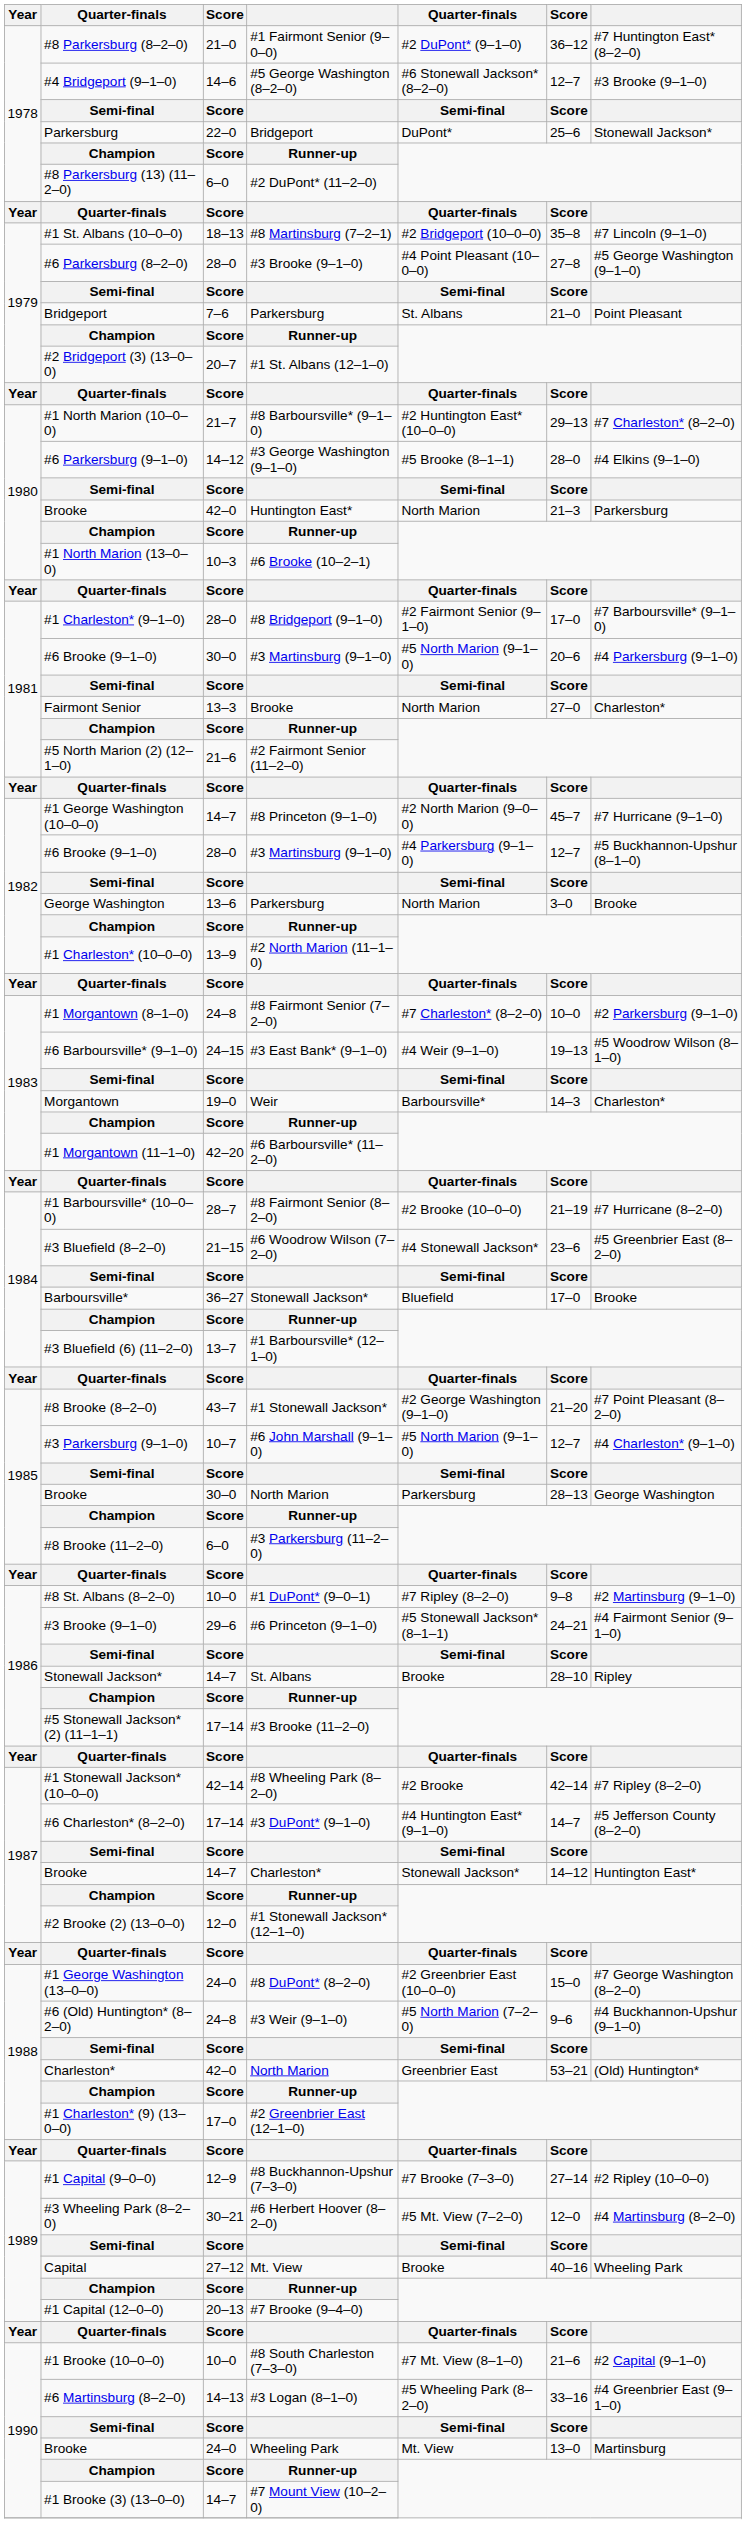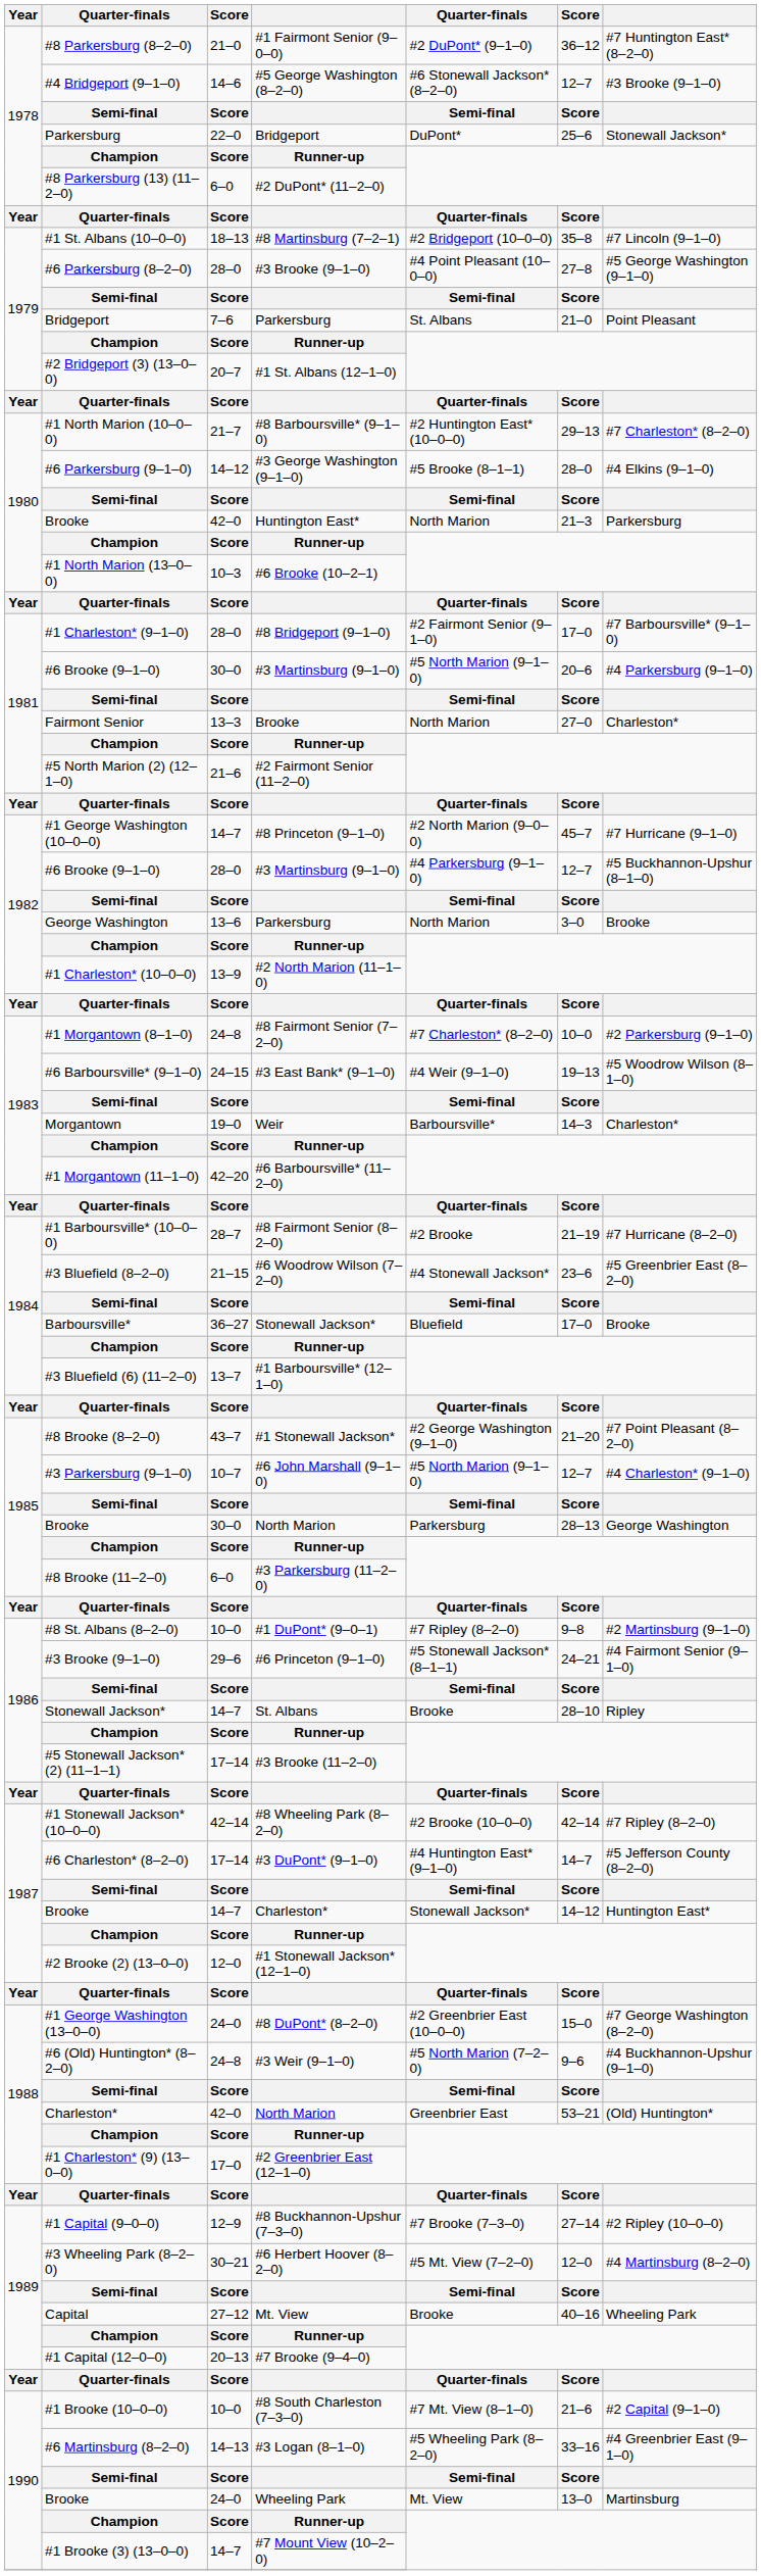 <table class="wikitable">
 <tr>
 <th>Year</th>
 <th>Quarter-finals</th>
 <th>Score</th>
 <th></th>
 <th>Quarter-finals</th>
 <th>Score</th>
 <th></th>
 </tr>
 <tr>
 <td rowspan=6 style="text-align: center;">1978</td>
 <td>#8 <a href='#'>Parkersburg</a> (8–2–0)</td>
 <td>21–0</td>
 <td>#1 Fairmont Senior (9–0–0)</td>
 <td>#2 <a href='#'>DuPont*</a> (9–1–0)</td>
 <td>36–12</td>
 <td>#7 Huntington East* (8–2–0)</td>
 </tr>
 <tr>
 <td>#4 <a href='#'>Bridgeport</a> (9–1–0)</td>
 <td>14–6</td>
 <td>#5 George Washington (8–2–0)</td>
 <td>#6 Stonewall Jackson* (8–2–0)</td>
 <td>12–7</td>
 <td>#3 Brooke (9–1–0)</td>
 </tr>
 <tr>
 <th>Semi-final</th>
 <th>Score</th>
 <th></th>
 <th>Semi-final</th>
 <th>Score</th>
 <th></th>
 </tr>
 <tr>
 <td>Parkersburg</td>
 <td>22–0</td>
 <td>Bridgeport</td>
 <td>DuPont*</td>
 <td>25–6</td>
 <td>Stonewall Jackson*</td>
 </tr>
 <tr>
 <th>Champion</th>
 <th>Score</th>
 <th>Runner-up</th>
 </tr>
 <tr>
 <td>#8 <a href='#'>Parkersburg</a> (13) (11–2–0)</td>
 <td>6–0</td>
 <td>#2 DuPont* (11–2–0)</td>
 </tr>
 <tr>
 <th>Year</th>
 <th>Quarter-finals</th>
 <th>Score</th>
 <th></th>
 <th>Quarter-finals</th>
 <th>Score</th>
 <th></th>
 </tr>
 <tr>
 <td rowspan=6 style="text-align: center;">1979</td>
 <td>#1 St. Albans (10–0–0)</td>
 <td>18–13</td>
 <td>#8 <a href='#'>Martinsburg</a> (7–2–1)</td>
 <td>#2 <a href='#'>Bridgeport</a> (10–0–0)</td>
 <td>35–8</td>
 <td>#7 Lincoln (9–1–0)</td>
 </tr>
 <tr>
 <td>#6 <a href='#'>Parkersburg</a> (8–2–0)</td>
 <td>28–0</td>
 <td>#3 Brooke (9–1–0)</td>
 <td>#4 Point Pleasant (10–0–0)</td>
 <td>27–8</td>
 <td>#5 George Washington (9–1–0)</td>
 </tr>
 <tr>
 <th>Semi-final</th>
 <th>Score</th>
 <th></th>
 <th>Semi-final</th>
 <th>Score</th>
 <th></th>
 </tr>
 <tr>
 <td>Bridgeport</td>
 <td>7–6</td>
 <td>Parkersburg</td>
 <td>St. Albans</td>
 <td>21–0</td>
 <td>Point Pleasant</td>
 </tr>
 <tr>
 <th>Champion</th>
 <th>Score</th>
 <th>Runner-up</th>
 </tr>
 <tr>
 <td>#2 <a href='#'>Bridgeport</a> (3) (13–0–0)</td>
 <td>20–7</td>
 <td>#1 St. Albans (12–1–0)</td>
 </tr>
 <tr>
 <th>Year</th>
 <th>Quarter-finals</th>
 <th>Score</th>
 <th></th>
 <th>Quarter-finals</th>
 <th>Score</th>
 <th></th>
 </tr>
 <tr>
 <td rowspan=6 style="text-align: center;">1980</td>
 <td>#1 North Marion (10–0–0)</td>
 <td>21–7</td>
 <td>#8 Barboursville* (9–1–0)</td>
 <td>#2 Huntington East* (10–0–0)</td>
 <td>29–13</td>
 <td>#7 <a href='#'>Charleston*</a> (8–2–0)</td>
 </tr>
 <tr>
 <td>#6 <a href='#'>Parkersburg</a> (9–1–0)</td>
 <td>14–12</td>
 <td>#3 George Washington (9–1–0)</td>
 <td>#5 Brooke (8–1–1)</td>
 <td>28–0</td>
 <td>#4 Elkins (9–1–0)</td>
 </tr>
 <tr>
 <th>Semi-final</th>
 <th>Score</th>
 <th></th>
 <th>Semi-final</th>
 <th>Score</th>
 <th></th>
 </tr>
 <tr>
 <td>Brooke</td>
 <td>42–0</td>
 <td>Huntington East*</td>
 <td>North Marion</td>
 <td>21–3</td>
 <td>Parkersburg</td>
 </tr>
 <tr>
 <th>Champion</th>
 <th>Score</th>
 <th>Runner-up</th>
 </tr>
 <tr>
 <td>#1 <a href='#'>North Marion</a> (13–0–0)</td>
 <td>10–3</td>
 <td>#6 <a href='#'>Brooke</a> (10–2–1)</td>
 </tr>
 <tr>
 <th>Year</th>
 <th>Quarter-finals</th>
 <th>Score</th>
 <th></th>
 <th>Quarter-finals</th>
 <th>Score</th>
 <th></th>
 </tr>
 <tr>
 <td rowspan=6 style="text-align: center;">1981</td>
 <td>#1 <a href='#'>Charleston*</a> (9–1–0)</td>
 <td>28–0</td>
 <td>#8 <a href='#'>Bridgeport</a> (9–1–0)</td>
 <td>#2 Fairmont Senior (9–1–0)</td>
 <td>17–0</td>
 <td>#7 Barboursville* (9–1–0)</td>
 </tr>
 <tr>
 <td>#6 Brooke (9–1–0)</td>
 <td>30–0</td>
 <td>#3 <a href='#'>Martinsburg</a> (9–1–0)</td>
 <td>#5 <a href='#'>North Marion</a> (9–1–0)</td>
 <td>20–6</td>
 <td>#4 <a href='#'>Parkersburg</a> (9–1–0)</td>
 </tr>
 <tr>
 <th>Semi-final</th>
 <th>Score</th>
 <th></th>
 <th>Semi-final</th>
 <th>Score</th>
 <th></th>
 </tr>
 <tr>
 <td>Fairmont Senior</td>
 <td>13–3</td>
 <td>Brooke</td>
 <td>North Marion</td>
 <td>27–0</td>
 <td>Charleston*</td>
 </tr>
 <tr>
 <th>Champion</th>
 <th>Score</th>
 <th>Runner-up</th>
 </tr>
 <tr>
 <td>#5 North Marion (2) (12–1–0)</td>
 <td>21–6</td>
 <td>#2 Fairmont Senior (11–2–0)</td>
 </tr>
 <tr>
 <th>Year</th>
 <th>Quarter-finals</th>
 <th>Score</th>
 <th></th>
 <th>Quarter-finals</th>
 <th>Score</th>
 <th></th>
 </tr>
 <tr>
 <td rowspan=6 style="text-align: center;">1982</td>
 <td>#1 George Washington (10–0–0)</td>
 <td>14–7</td>
 <td>#8 Princeton (9–1–0)</td>
 <td>#2 North Marion (9–0–0)</td>
 <td>45–7</td>
 <td>#7 Hurricane (9–1–0)</td>
 </tr>
 <tr>
 <td>#6 Brooke (9–1–0)</td>
 <td>28–0</td>
 <td>#3 <a href='#'>Martinsburg</a> (9–1–0)</td>
 <td>#4 <a href='#'>Parkersburg</a> (9–1–0)</td>
 <td>12–7</td>
 <td>#5 Buckhannon-Upshur (8–1–0)</td>
 </tr>
 <tr>
 <th>Semi-final</th>
 <th>Score</th>
 <th></th>
 <th>Semi-final</th>
 <th>Score</th>
 <th></th>
 </tr>
 <tr>
 <td>George Washington</td>
 <td>13–6</td>
 <td>Parkersburg</td>
 <td>North Marion</td>
 <td>3–0</td>
 <td>Brooke</td>
 </tr>
 <tr>
 <th>Champion</th>
 <th>Score</th>
 <th>Runner-up</th>
 </tr>
 <tr>
 <td>#1 <a href='#'>Charleston*</a> (10–0–0)</td>
 <td>13–9</td>
 <td>#2 <a href='#'>North Marion</a> (11–1–0)</td>
 </tr>
 <tr>
 <th>Year</th>
 <th>Quarter-finals</th>
 <th>Score</th>
 <th></th>
 <th>Quarter-finals</th>
 <th>Score</th>
 <th></th>
 </tr>
 <tr>
 <td rowspan=6 style="text-align: center;">1983</td>
 <td>#1 <a href='#'>Morgantown</a> (8–1–0)</td>
 <td>24–8</td>
 <td>#8 Fairmont Senior (7–2–0)</td>
 <td>#7 <a href='#'>Charleston*</a> (8–2–0)</td>
 <td>10–0</td>
 <td>#2 <a href='#'>Parkersburg</a> (9–1–0)</td>
 </tr>
 <tr>
 <td>#6 Barboursville* (9–1–0)</td>
 <td>24–15</td>
 <td>#3 East Bank* (9–1–0)</td>
 <td>#4 Weir (9–1–0)</td>
 <td>19–13</td>
 <td>#5 Woodrow Wilson (8–1–0)</td>
 </tr>
 <tr>
 <th>Semi-final</th>
 <th>Score</th>
 <th></th>
 <th>Semi-final</th>
 <th>Score</th>
 <th></th>
 </tr>
 <tr>
 <td>Morgantown</td>
 <td>19–0</td>
 <td>Weir</td>
 <td>Barboursville*</td>
 <td>14–3</td>
 <td>Charleston*</td>
 </tr>
 <tr>
 <th>Champion</th>
 <th>Score</th>
 <th>Runner-up</th>
 </tr>
 <tr>
 <td>#1 <a href='#'>Morgantown</a> (11–1–0)</td>
 <td>42–20</td>
 <td>#6 Barboursville* (11–2–0)</td>
 </tr>
 <tr>
 <th>Year</th>
 <th>Quarter-finals</th>
 <th>Score</th>
 <th></th>
 <th>Quarter-finals</th>
 <th>Score</th>
 <th></th>
 </tr>
 <tr>
 <td rowspan=6 style="text-align: center;">1984</td>
 <td>#1 Barboursville* (10–0–0)</td>
 <td>28–7</td>
 <td>#8 Fairmont Senior (8–2–0)</td>
-<td>#2 Brooke (10–0–0)</td>
+<td>#2 Brooke</td>
 <td>21–19</td>
 <td>#7 Hurricane (8–2–0)</td>
 </tr>
 <tr>
 <td>#3 Bluefield (8–2–0)</td>
 <td>21–15</td>
 <td>#6 Woodrow Wilson (7–2–0)</td>
 <td>#4 Stonewall Jackson*</td>
 <td>23–6</td>
 <td>#5 Greenbrier East (8–2–0)</td>
 </tr>
 <tr>
 <th>Semi-final</th>
 <th>Score</th>
 <th></th>
 <th>Semi-final</th>
 <th>Score</th>
 <th></th>
 </tr>
 <tr>
 <td>Barboursville*</td>
 <td>36–27</td>
 <td>Stonewall Jackson*</td>
 <td>Bluefield</td>
 <td>17–0</td>
 <td>Brooke</td>
 </tr>
 <tr>
 <th>Champion</th>
 <th>Score</th>
 <th>Runner-up</th>
 </tr>
 <tr>
 <td>#3 Bluefield (6) (11–2–0)</td>
 <td>13–7</td>
 <td>#1 Barboursville* (12–1–0)</td>
 </tr>
 <tr>
 <th>Year</th>
 <th>Quarter-finals</th>
 <th>Score</th>
 <th></th>
 <th>Quarter-finals</th>
 <th>Score</th>
 <th></th>
 </tr>
 <tr>
 <td rowspan=6 style="text-align: center;">1985</td>
 <td>#8 Brooke (8–2–0)</td>
 <td>43–7</td>
 <td>#1 Stonewall Jackson*</td>
 <td>#2 George Washington (9–1–0)</td>
 <td>21–20</td>
 <td>#7 Point Pleasant (8–2–0)</td>
 </tr>
 <tr>
 <td>#3 <a href='#'>Parkersburg</a> (9–1–0)</td>
 <td>10–7</td>
 <td>#6 <a href='#'>John Marshall</a> (9–1–0)</td>
 <td>#5 <a href='#'>North Marion</a> (9–1–0)</td>
 <td>12–7</td>
 <td>#4 <a href='#'>Charleston*</a> (9–1–0)</td>
 </tr>
 <tr>
 <th>Semi-final</th>
 <th>Score</th>
 <th></th>
 <th>Semi-final</th>
 <th>Score</th>
 <th></th>
 </tr>
 <tr>
 <td>Brooke</td>
 <td>30–0</td>
 <td>North Marion</td>
 <td>Parkersburg</td>
 <td>28–13</td>
 <td>George Washington</td>
 </tr>
 <tr>
 <th>Champion</th>
 <th>Score</th>
 <th>Runner-up</th>
 </tr>
 <tr>
 <td>#8 Brooke (11–2–0)</td>
 <td>6–0</td>
 <td>#3 <a href='#'>Parkersburg</a> (11–2–0)</td>
 </tr>
 <tr>
 <th>Year</th>
 <th>Quarter-finals</th>
 <th>Score</th>
 <th></th>
 <th>Quarter-finals</th>
 <th>Score</th>
 <th></th>
 </tr>
 <tr>
 <td rowspan=6 style="text-align: center;">1986</td>
 <td>#8 St. Albans (8–2–0)</td>
 <td>10–0</td>
 <td>#1 <a href='#'>DuPont*</a> (9–0–1)</td>
 <td>#7 Ripley (8–2–0)</td>
 <td>9–8</td>
 <td>#2 <a href='#'>Martinsburg</a> (9–1–0)</td>
 </tr>
 <tr>
 <td>#3 Brooke (9–1–0)</td>
 <td>29–6</td>
 <td>#6 Princeton (9–1–0)</td>
 <td>#5 Stonewall Jackson* (8–1–1)</td>
 <td>24–21</td>
 <td>#4 Fairmont Senior (9–1–0)</td>
 </tr>
 <tr>
 <th>Semi-final</th>
 <th>Score</th>
 <th></th>
 <th>Semi-final</th>
 <th>Score</th>
 <th></th>
 </tr>
 <tr>
 <td>Stonewall Jackson*</td>
 <td>14–7</td>
 <td>St. Albans</td>
 <td>Brooke</td>
 <td>28–10</td>
 <td>Ripley</td>
 </tr>
 <tr>
 <th>Champion</th>
 <th>Score</th>
 <th>Runner-up</th>
 </tr>
 <tr>
 <td>#5 Stonewall Jackson* (2) (11–1–1)</td>
 <td>17–14</td>
 <td>#3 Brooke (11–2–0)</td>
 </tr>
 <tr>
 <th>Year</th>
 <th>Quarter-finals</th>
 <th>Score</th>
 <th></th>
 <th>Quarter-finals</th>
 <th>Score</th>
 <th></th>
 </tr>
 <tr>
 <td rowspan=6 style="text-align: center;">1987</td>
 <td>#1 Stonewall Jackson* (10–0–0)</td>
 <td>42–14</td>
 <td>#8 Wheeling Park (8–2–0)</td>
-<td>#2 Brooke</td>
+<td>#2 Brooke (10–0–0)</td>
 <td>42–14</td>
 <td>#7 Ripley (8–2–0)</td>
 </tr>
 <tr>
 <td>#6 Charleston* (8–2–0)</td>
 <td>17–14</td>
 <td>#3 <a href='#'>DuPont*</a> (9–1–0)</td>
 <td>#4 Huntington East* (9–1–0)</td>
 <td>14–7</td>
 <td>#5 Jefferson County (8–2–0)</td>
 </tr>
 <tr>
 <th>Semi-final</th>
 <th>Score</th>
 <th></th>
 <th>Semi-final</th>
 <th>Score</th>
 <th></th>
 </tr>
 <tr>
 <td>Brooke</td>
 <td>14–7</td>
 <td>Charleston*</td>
 <td>Stonewall Jackson*</td>
 <td>14–12</td>
 <td>Huntington East*</td>
 </tr>
 <tr>
 <th>Champion</th>
 <th>Score</th>
 <th>Runner-up</th>
 </tr>
 <tr>
 <td>#2 Brooke (2) (13–0–0)</td>
 <td>12–0</td>
 <td>#1 Stonewall Jackson* (12–1–0)</td>
 </tr>
 <tr>
 <th>Year</th>
 <th>Quarter-finals</th>
 <th>Score</th>
 <th></th>
 <th>Quarter-finals</th>
 <th>Score</th>
 <th></th>
 </tr>
 <tr>
 <td rowspan=6 style="text-align: center;">1988</td>
 <td>#1 <a href='#'>George Washington</a> (13–0–0)</td>
 <td>24–0</td>
 <td>#8 <a href='#'>DuPont*</a> (8–2–0)</td>
 <td>#2 Greenbrier East (10–0–0)</td>
 <td>15–0</td>
 <td>#7 George Washington (8–2–0)</td>
 </tr>
 <tr>
 <td>#6 (Old) Huntington* (8–2–0)</td>
 <td>24–8</td>
 <td>#3 Weir (9–1–0)</td>
 <td>#5 <a href='#'>North Marion</a> (7–2–0)</td>
 <td>9–6</td>
 <td>#4 Buckhannon-Upshur (9–1–0)</td>
 </tr>
 <tr>
 <th>Semi-final</th>
 <th>Score</th>
 <th></th>
 <th>Semi-final</th>
 <th>Score</th>
 <th></th>
 </tr>
 <tr>
 <td>Charleston*</td>
 <td>42–0</td>
 <td><a href='#'>North Marion</a></td>
 <td>Greenbrier East</td>
 <td>53–21</td>
 <td>(Old) Huntington*</td>
 </tr>
 <tr>
 <th>Champion</th>
 <th>Score</th>
 <th>Runner-up</th>
 </tr>
 <tr>
 <td>#1 <a href='#'>Charleston*</a> (9) (13–0–0)</td>
 <td>17–0</td>
 <td>#2 <a href='#'>Greenbrier East</a> (12–1–0)</td>
 </tr>
 <tr>
 <th>Year</th>
 <th>Quarter-finals</th>
 <th>Score</th>
 <th></th>
 <th>Quarter-finals</th>
 <th>Score</th>
 <th></th>
 </tr>
 <tr>
 <td rowspan=6 style="text-align: center;">1989</td>
 <td>#1 <a href='#'>Capital</a> (9–0–0)</td>
 <td>12–9</td>
 <td>#8 Buckhannon-Upshur (7–3–0)</td>
 <td>#7 Brooke (7–3–0)</td>
 <td>27–14</td>
 <td>#2 Ripley (10–0–0)</td>
 </tr>
 <tr>
 <td>#3 Wheeling Park (8–2–0)</td>
 <td>30–21</td>
 <td>#6 Herbert Hoover (8–2–0)</td>
 <td>#5 Mt. View (7–2–0)</td>
 <td>12–0</td>
 <td>#4 <a href='#'>Martinsburg</a> (8–2–0)</td>
 </tr>
 <tr>
 <th>Semi-final</th>
 <th>Score</th>
 <th></th>
 <th>Semi-final</th>
 <th>Score</th>
 <th></th>
 </tr>
 <tr>
 <td>Capital</td>
 <td>27–12</td>
 <td>Mt. View</td>
 <td>Brooke</td>
 <td>40–16</td>
 <td>Wheeling Park</td>
 </tr>
 <tr>
 <th>Champion</th>
 <th>Score</th>
 <th>Runner-up</th>
 </tr>
 <tr>
 <td>#1 Capital (12–0–0)</td>
 <td>20–13</td>
 <td>#7 Brooke (9–4–0)</td>
 </tr>
 <tr>
 <th>Year</th>
 <th>Quarter-finals</th>
 <th>Score</th>
 <th></th>
 <th>Quarter-finals</th>
 <th>Score</th>
 <th></th>
 </tr>
 <tr>
 <td rowspan=6 style="text-align: center;">1990</td>
 <td>#1 Brooke (10–0–0)</td>
 <td>10–0</td>
 <td>#8 South Charleston (7–3–0)</td>
 <td>#7 Mt. View (8–1–0)</td>
 <td>21–6</td>
 <td>#2 <a href='#'>Capital</a> (9–1–0)</td>
 </tr>
 <tr>
 <td>#6 <a href='#'>Martinsburg</a> (8–2–0)</td>
 <td>14–13</td>
 <td>#3 Logan (8–1–0)</td>
 <td>#5 Wheeling Park (8–2–0)</td>
 <td>33–16</td>
 <td>#4 Greenbrier East (9–1–0)</td>
 </tr>
 <tr>
 <th>Semi-final</th>
 <th>Score</th>
 <th></th>
 <th>Semi-final</th>
 <th>Score</th>
 <th></th>
 </tr>
 <tr>
 <td>Brooke</td>
 <td>24–0</td>
 <td>Wheeling Park</td>
 <td>Mt. View</td>
 <td>13–0</td>
 <td>Martinsburg</td>
 </tr>
 <tr>
 <th>Champion</th>
 <th>Score</th>
 <th>Runner-up</th>
 </tr>
 <tr>
 <td>#1 Brooke (3) (13–0–0)</td>
 <td>14–7</td>
 <td>#7 <a href='#'>Mount View</a> (10–2–0)</td>
 </tr>
 <tr>
 </tr>
 </table>
